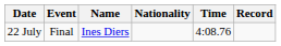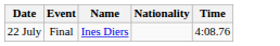 <table class=wikitable style=text-align:center>
 <tr>
 <th>Date</th>
 <th>Event</th>
 <th>Name</th>
 <th>Nationality</th>
 <th>Time</th>
-<th>Record</th>
 </tr>
 <tr>
 <td>22 July</td>
 <td>Final</td>
 <td align=left><a href='#'>Ines Diers</a></td>
 <td align=left></td>
 <td>4:08.76</td>
-<td></td>
 </tr>
 </table>
